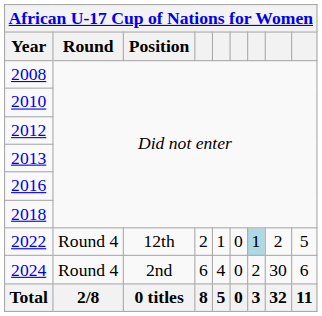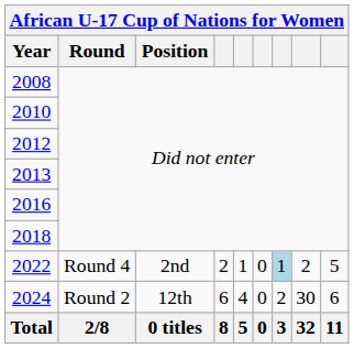 <table class="wikitable" style="text-align: center;">
 <tr>
 <th colspan=9><a href='#'>African U-17 Cup of Nations for Women</a></th>
 </tr>
 <tr>
 <th>Year</th>
 <th>Round</th>
 <th>Position</th>
 <th></th>
 <th></th>
 <th></th>
 <th></th>
 <th></th>
 <th></th>
 </tr>
 <tr>
 <td><a href='#'>2008</a></td>
 <td rowspan=6 colspan=8><em>Did not enter</em></td>
 </tr>
 <tr>
 <td><a href='#'>2010</a></td>
 </tr>
 <tr>
 <td><a href='#'>2012</a></td>
 </tr>
 <tr>
 <td><a href='#'>2013</a></td>
 </tr>
 <tr>
 <td><a href='#'>2016</a></td>
 </tr>
 <tr>
 <td><a href='#'>2018</a></td>
 </tr>
 <tr>
 <td><a href='#'>2022</a></td>
 <td>Round 4</td>
-<td>12th</td>
+<td>2nd</td>
 <td>2</td>
 <td>1</td>
 <td>0</td>
 <td style="background: lightblue;">1</td>
 <td>2</td>
 <td>5</td>
 </tr>
 <tr>
 <td><a href='#'>2024</a></td>
-<td>Round 4</td>
-<td>2nd</td>
+<td>Round 2</td>
+<td>12th</td>
 <td>6</td>
 <td>4</td>
 <td>0</td>
 <td>2</td>
 <td>30</td>
 <td>6</td>
 </tr>
 <tr>
 <th>Total</th>
 <th>2/8</th>
 <th>0 titles</th>
 <th>8</th>
 <th>5</th>
 <th>0</th>
 <th>3</th>
 <th>32</th>
 <th>11</th>
 </tr>
 </table>
